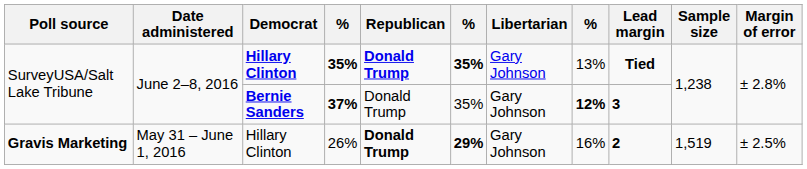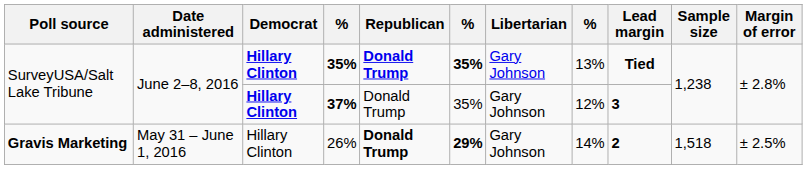 <table class="wikitable">
 <tr>
 <th>Poll source</th>
 <th>Date administered</th>
 <th>Democrat</th>
 <th>%</th>
 <th>Republican</th>
 <th>%</th>
 <th>Libertarian</th>
 <th>%</th>
 <th>Lead margin</th>
 <th>Sample size</th>
 <th>Margin of error</th>
 </tr>
 <tr>
 <td rowspan="2">SurveyUSA/Salt Lake Tribune</td>
 <td rowspan="2">June 2–8, 2016</td>
 <td><strong><a href='#'>Hillary Clinton</a></strong></td>
 <td><strong>35%</strong></td>
 <td><strong><a href='#'>Donald Trump</a></strong></td>
 <td><strong>35%</strong></td>
 <td><a href='#'>Gary Johnson</a></td>
 <td>13%</td>
 <td align=center><strong>Tied</strong></td>
 <td rowspan="2">1,238</td>
 <td rowspan="2">± 2.8%</td>
 </tr>
 <tr>
-<td><strong><a href='#'>Bernie Sanders</a></strong></td>
+<td><strong><a href='#'>Hillary Clinton</a></strong></td>
 <td><strong>37%</strong></td>
 <td>Donald Trump</td>
 <td>35%</td>
 <td>Gary Johnson</td>
-<td><strong>12%</strong></td>
+<td>12%</td>
 <td><strong>3</strong></td>
 </tr>
 <tr>
 <td><strong>Gravis Marketing</strong></td>
 <td>May 31 – June 1, 2016</td>
 <td>Hillary Clinton</td>
 <td>26%</td>
 <td><strong>Donald Trump</strong></td>
 <td><strong>29%</strong></td>
 <td>Gary Johnson</td>
-<td>16%</td>
+<td>14%</td>
 <td><strong>2</strong></td>
-<td>1,519</td>
+<td>1,518</td>
 <td>± 2.5%</td>
 </tr>
 </table>
